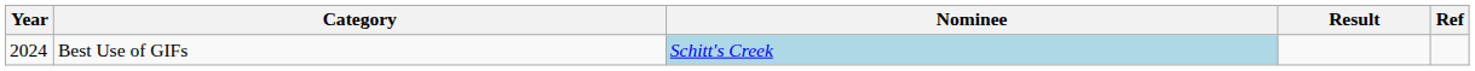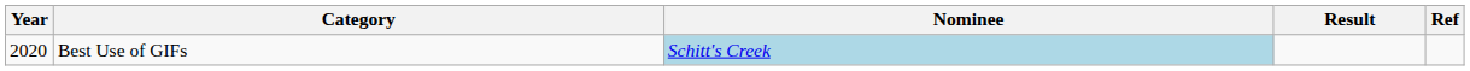 <table class="wikitable">
 <tr>
 <th width="3%">Year</th>
 <th width="40%">Category</th>
 <th width="40%">Nominee</th>
 <th width="10%">Result</th>
 <th width="2%">Ref</th>
 </tr>
 <tr>
-<td>2024</td>
+<td>2020</td>
 <td>Best Use of GIFs</td>
 <td style="background: lightblue;"><em><a href='#'>Schitt's Creek</a></em></td>
 <td></td>
 <td></td>
 </tr>
 </table>
